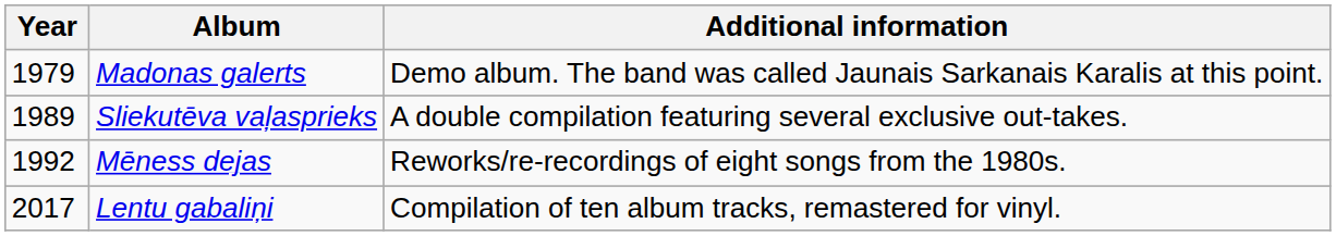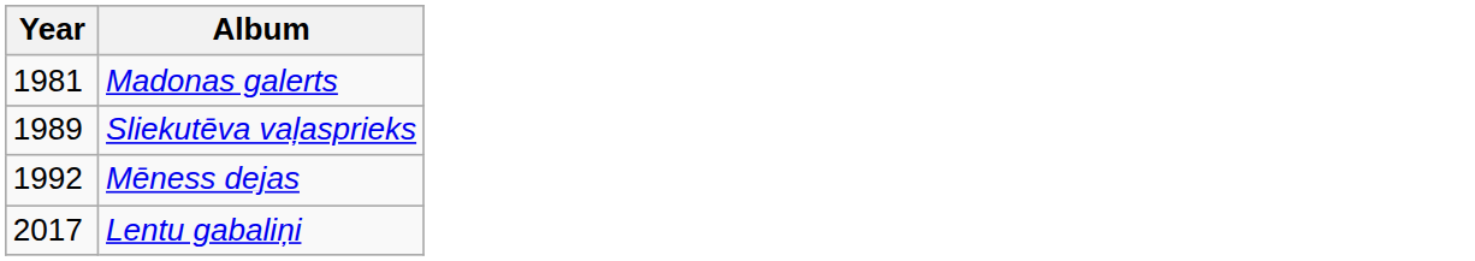 <table class="wikitable">
 <tr>
 <th align="left" valign="top" width="40">Year</th>
 <th align="left" valign="top">Album</th>
-<th align="left" valign="top">Additional information</th>
 </tr>
 <tr>
-<td align="left" valign="top">1979</td>
+<td align="left" valign="top">1981</td>
 <td align="left" valign="top"><em><a href='#'>Madonas galerts</a></em></td>
-<td align="left" valign="top">Demo album. The band was called Jaunais Sarkanais Karalis at this point.</td>
 </tr>
 <tr>
 <td align="left" valign="top">1989</td>
 <td align="left" valign="top"><em><a href='#'>Sliekutēva vaļasprieks</a></em></td>
-<td align="left" valign="top">A double compilation featuring several exclusive out-takes.</td>
 </tr>
 <tr>
 <td align="left" valign="top">1992</td>
 <td align="left" valign="top"><em><a href='#'>Mēness dejas</a></em></td>
-<td align="left" valign="top">Reworks/re-recordings of eight songs from the 1980s.</td>
 </tr>
 <tr>
 <td align="left" valign="top">2017</td>
 <td align="left" valign="top"><em><a href='#'>Lentu gabaliņi</a></em></td>
-<td align="left" valign="top">Compilation of ten album tracks, remastered for vinyl.</td>
 </tr>
 </table>
